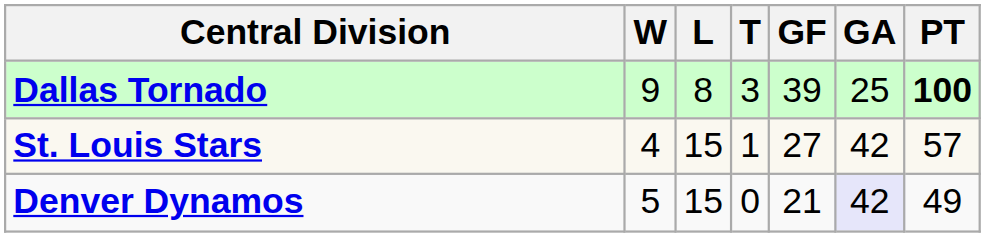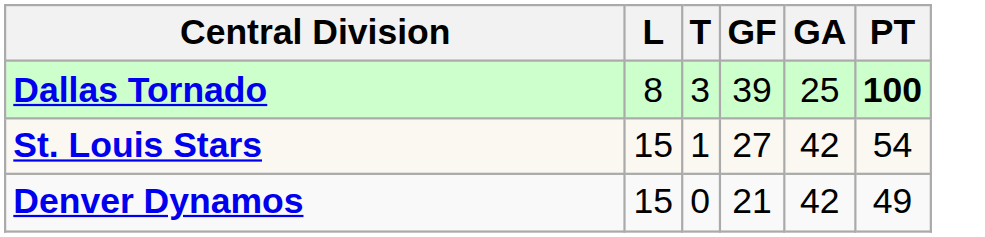 <table class="wikitable" style="text-align:center">
 <tr>
 <th style="width:17em">Central Division</th>
-<th>W</th>
 <th>L</th>
 <th>T</th>
 <th>GF</th>
 <th>GA</th>
 <th>PT</th>
 </tr>
 <tr style="text-align:center; background:#cfc;">
 <td align=left><strong><a href='#'>Dallas Tornado</a></strong></td>
-<td>9</td>
 <td>8</td>
 <td>3</td>
 <td>39</td>
 <td>25</td>
 <td><strong>100</strong></td>
 </tr>
 <tr style="text-align:center; background:#faf8f0;">
 <td align=left><strong><a href='#'>St. Louis Stars</a></strong></td>
-<td>4</td>
 <td>15</td>
 <td>1</td>
 <td>27</td>
 <td>42</td>
-<td>57</td>
+<td>54</td>
 </tr>
 <tr align=center>
 <td align=left><strong><a href='#'>Denver Dynamos</a></strong></td>
-<td>5</td>
 <td>15</td>
 <td>0</td>
 <td>21</td>
-<td style="background: lavender;">42</td>
+<td>42</td>
 <td>49</td>
 </tr>
 </table>
